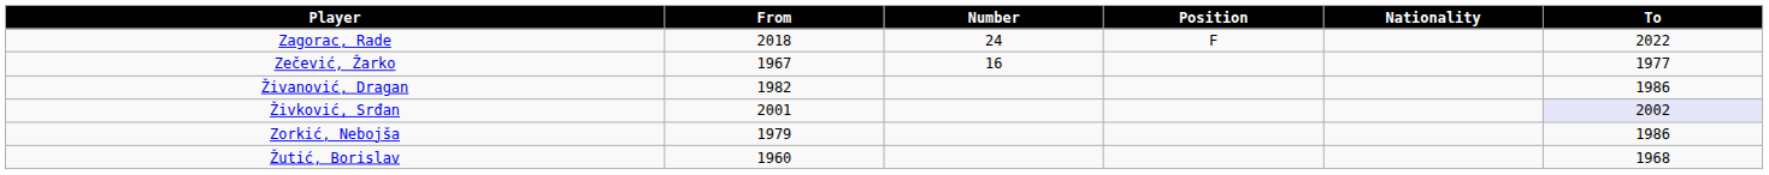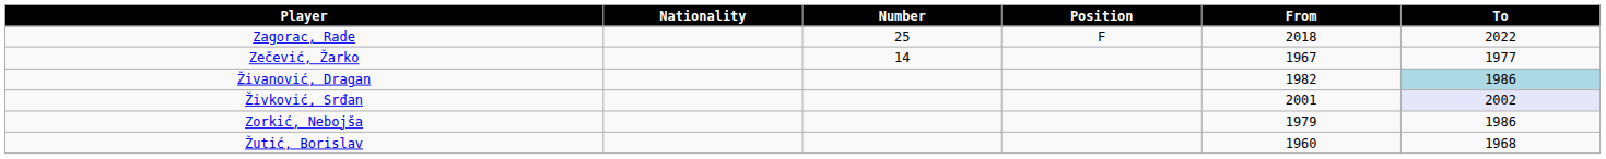 <table class="wikitable" style="text-align:center" width="80%">
 <tr>
 <th style="background:black;color:white;" width="30%">Player</th>
-<th style="background:black;color:white;" width="10%">From</th>
+<th style="background:black;color:white;" width="10%">Nationality</th>
 <th style="background:black;color:white;" width="10%">Number</th>
 <th style="background:black;color:white;" width="10%">Position</th>
-<th style="background:black;color:white;" width="10%">Nationality</th>
+<th style="background:black;color:white;" width="10%">From</th>
 <th style="background:black;color:white;" width="10%">To</th>
 </tr>
 <tr>
 <td><a href='#'>Zagorac, Rade</a></td>
+<td></td>
+<td>25</td>
+<td>F</td>
 <td>2018</td>
-<td>24</td>
-<td>F</td>
-<td></td>
 <td>2022</td>
 </tr>
 <tr>
 <td><a href='#'>Zečević, Žarko</a></td>
+<td></td>
+<td>14</td>
+<td></td>
 <td>1967</td>
-<td>16</td>
-<td></td>
-<td></td>
 <td>1977</td>
 </tr>
 <tr>
 <td><a href='#'>Živanović, Dragan</a></td>
-<td>1982</td>
 <td></td>
 <td></td>
 <td></td>
-<td>1986</td>
+<td>1982</td>
+<td style="background: lightblue;">1986</td>
 </tr>
 <tr>
 <td><a href='#'>Živković, Srđan</a></td>
-<td>2001</td>
 <td></td>
 <td></td>
 <td></td>
+<td>2001</td>
 <td style="background: lavender;">2002</td>
 </tr>
 <tr>
 <td><a href='#'>Zorkić, Nebojša</a></td>
-<td>1979</td>
 <td></td>
 <td></td>
 <td></td>
+<td>1979</td>
 <td>1986</td>
 </tr>
 <tr>
 <td><a href='#'>Žutić, Borislav</a></td>
-<td>1960</td>
 <td></td>
 <td></td>
 <td></td>
+<td>1960</td>
 <td>1968</td>
 </tr>
 </table>
